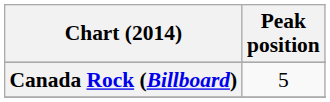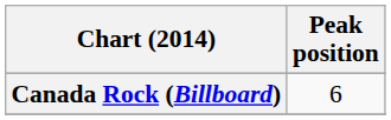 <table class="wikitable sortable plainrowheaders">
 <tr>
 <th>Chart (2014)</th>
 <th>Peak<br>position</th>
 </tr>
 <tr>
 </tr>
 <tr>
 <th scope="row">Canada <a href='#'>Rock</a> (<em><a href='#'>Billboard</a></em>)</th>
-<td style="text-align:center;">5</td>
+<td style="text-align:center;">6</td>
 </tr>
 <tr>
 </tr>
 <tr>
 </tr>
 <tr>
 </tr>
 </table>
